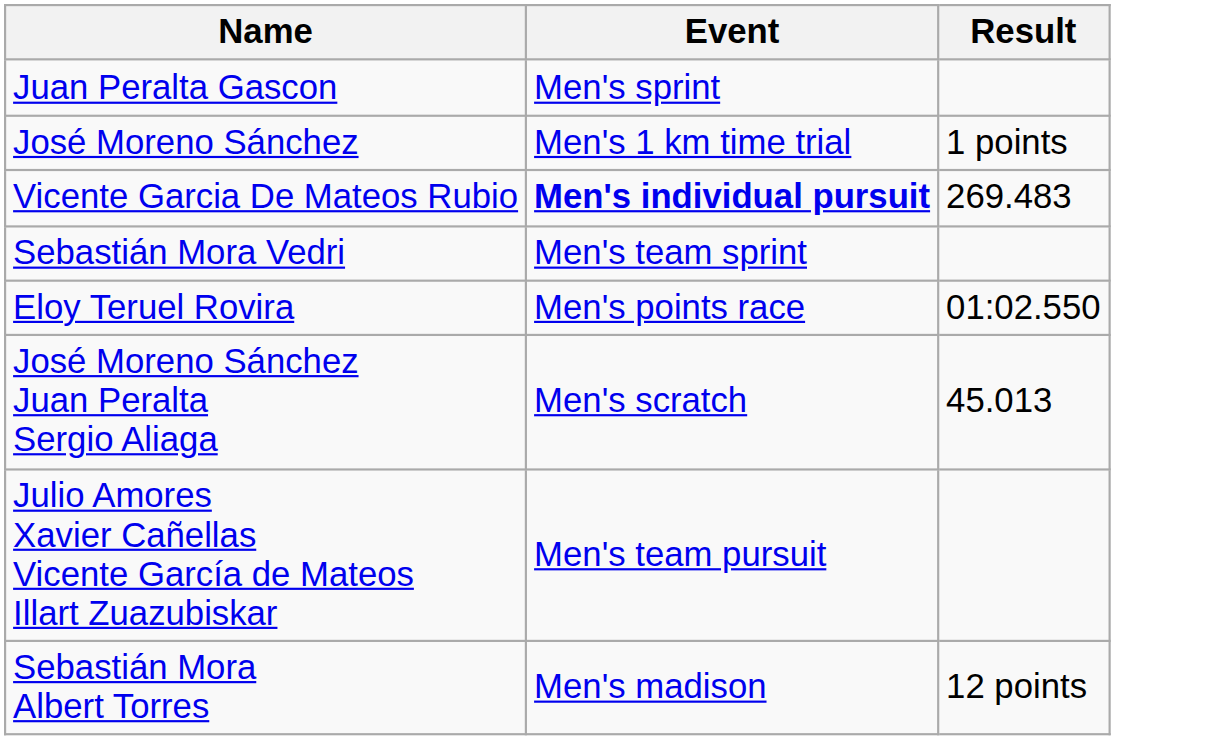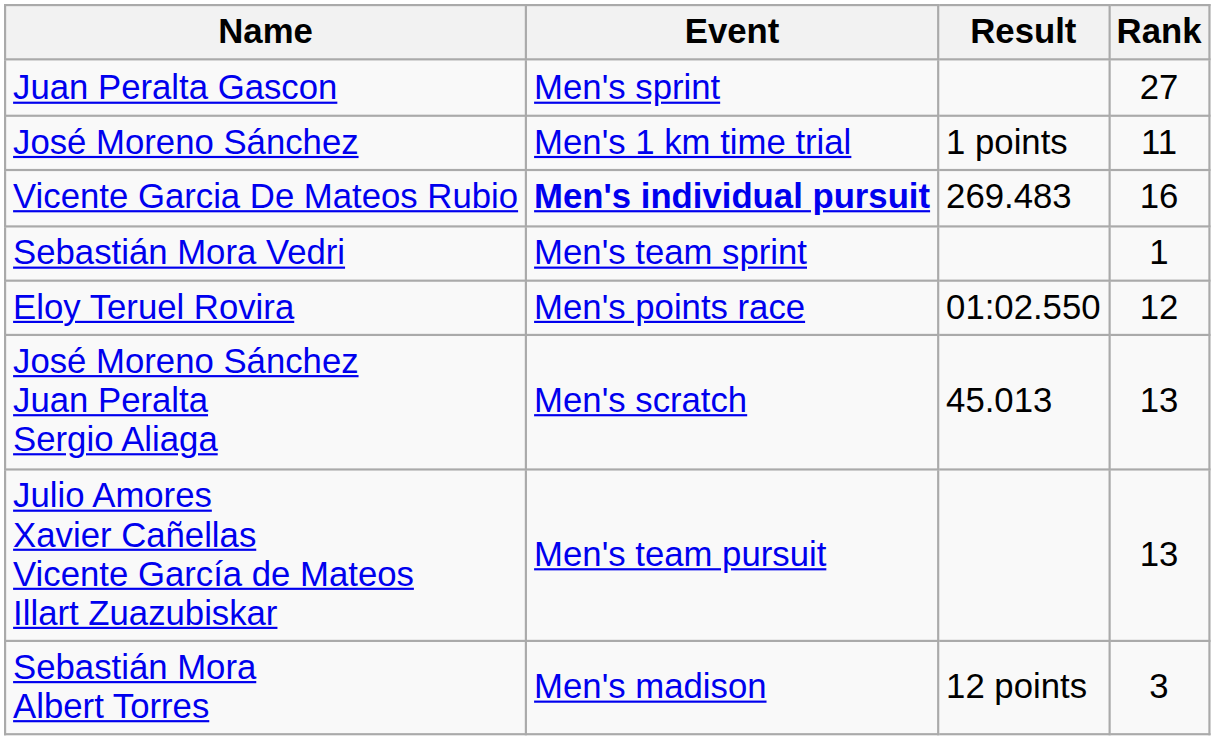 <table class="wikitable sortable">
 <tr>
 <th>Name</th>
 <th>Event</th>
 <th>Result</th>
+<th>Rank</th>
 </tr>
 <tr>
 <td><a href='#'>Juan Peralta Gascon</a></td>
 <td><a href='#'>Men's sprint</a></td>
 <td></td>
+<td align=center>27</td>
 </tr>
 <tr>
 <td><a href='#'>José Moreno Sánchez</a></td>
 <td><a href='#'>Men's 1 km time trial</a></td>
 <td>1 points</td>
+<td align=center>11</td>
 </tr>
 <tr>
 <td><a href='#'>Vicente Garcia De Mateos Rubio</a></td>
 <td><strong><a href='#'>Men's individual pursuit</a></strong></td>
 <td>269.483</td>
+<td align=center>16</td>
 </tr>
 <tr>
 <td><a href='#'>Sebastián Mora Vedri</a></td>
 <td><a href='#'>Men's team sprint</a></td>
 <td></td>
+<td align=center>1</td>
 </tr>
 <tr>
 <td><a href='#'>Eloy Teruel Rovira</a></td>
 <td><a href='#'>Men's points race</a></td>
 <td>01:02.550</td>
+<td align=center>12</td>
 </tr>
 <tr>
 <td><a href='#'>José Moreno Sánchez</a><br><a href='#'>Juan Peralta</a><br><a href='#'>Sergio Aliaga</a></td>
 <td><a href='#'>Men's scratch</a></td>
 <td>45.013</td>
+<td align=center>13</td>
 </tr>
 <tr>
 <td><a href='#'>Julio Amores</a><br><a href='#'>Xavier Cañellas</a><br><a href='#'>Vicente García de Mateos</a><br><a href='#'>Illart Zuazubiskar</a></td>
 <td><a href='#'>Men's team pursuit</a></td>
 <td></td>
+<td align=center>13</td>
 </tr>
 <tr>
 <td><a href='#'>Sebastián Mora</a><br><a href='#'>Albert Torres</a></td>
 <td><a href='#'>Men's madison</a></td>
 <td>12 points</td>
+<td align=center>3</td>
 </tr>
 </table>
